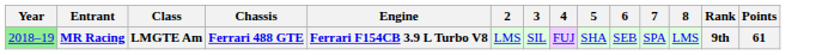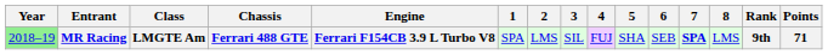 <table class="wikitable" style="text-align:center; font-size:90%">
 <tr>
 <th>Year</th>
 <th>Entrant</th>
 <th>Class</th>
 <th>Chassis</th>
 <th>Engine</th>
+<th>1</th>
 <th>2</th>
 <th>3</th>
 <th>4</th>
 <th>5</th>
 <th>6</th>
 <th>7</th>
 <th>8</th>
 <th>Rank</th>
 <th>Points</th>
 </tr>
 <tr>
 <td style="background: lightgreen;"><a href='#'>2018–19</a></td>
 <th><a href='#'>MR Racing</a></th>
 <th>LMGTE Am</th>
 <th><a href='#'>Ferrari 488 GTE</a></th>
 <th><a href='#'>Ferrari F154CB</a> 3.9 L Turbo V8</th>
+<td style="background:#DFFFDF;"><a href='#'>SPA</a><br></td>
 <td style="background:#DFFFDF;"><a href='#'>LMS</a><br></td>
 <td style="background:#DFFFDF;"><a href='#'>SIL</a><br></td>
 <td style="background:#EFCFFF;"><a href='#'>FUJ</a><br></td>
 <td style="background:#DFFFDF;"><a href='#'>SHA</a><br></td>
 <td style="background:#DFFFDF;"><a href='#'>SEB</a><br></td>
-<td style="background:#DFFFDF;"><a href='#'>SPA</a><br></td>
+<td style="background:#DFFFDF;"><strong><a href='#'>SPA</a><br></strong></td>
 <td style="background:#DFFFDF;"><a href='#'>LMS</a><br></td>
 <th>9th</th>
-<th>61</th>
+<th>71</th>
 </tr>
 </table>
